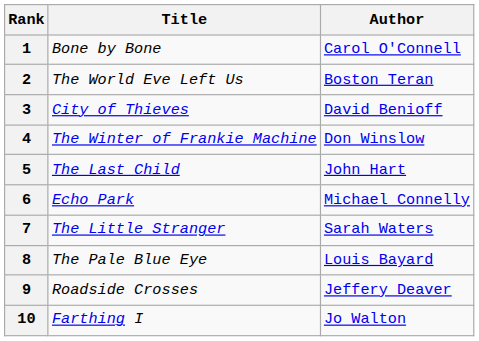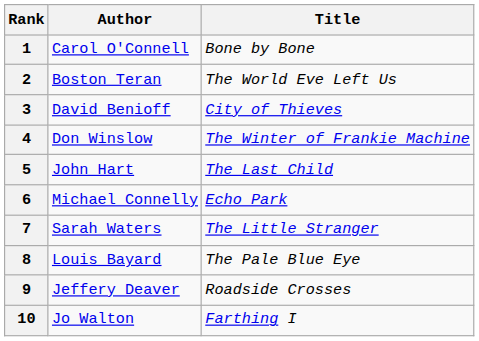 <table class="wikitable sortable" style="font-size:1.00em; line-height:1.5em;">
 <tr>
 <th>Rank</th>
+<th>Author</th>
 <th>Title</th>
-<th>Author</th>
 </tr>
 <tr>
 <th>1</th>
+<td><a href='#'>Carol O'Connell</a></td>
 <td><em>Bone by Bone</em></td>
-<td><a href='#'>Carol O'Connell</a></td>
 </tr>
 <tr>
 <th>2</th>
+<td><a href='#'>Boston Teran</a></td>
 <td><em>The World Eve Left Us</em></td>
-<td><a href='#'>Boston Teran</a></td>
 </tr>
 <tr>
 <th>3</th>
+<td><a href='#'>David Benioff</a></td>
 <td><em><a href='#'>City of Thieves</a></em></td>
-<td><a href='#'>David Benioff</a></td>
 </tr>
 <tr>
 <th>4</th>
+<td><a href='#'>Don Winslow</a></td>
 <td><em><a href='#'>The Winter of Frankie Machine</a></em></td>
-<td><a href='#'>Don Winslow</a></td>
 </tr>
 <tr>
 <th>5</th>
+<td><a href='#'>John Hart</a></td>
 <td><em><a href='#'>The Last Child</a></em></td>
-<td><a href='#'>John Hart</a></td>
 </tr>
 <tr>
 <th>6</th>
+<td><a href='#'>Michael Connelly</a></td>
 <td><em><a href='#'>Echo Park</a></em></td>
-<td><a href='#'>Michael Connelly</a></td>
 </tr>
 <tr>
 <th>7</th>
+<td><a href='#'>Sarah Waters</a></td>
 <td><em><a href='#'>The Little Stranger</a></em></td>
-<td><a href='#'>Sarah Waters</a></td>
 </tr>
 <tr>
 <th>8</th>
+<td><a href='#'>Louis Bayard</a></td>
 <td><em>The Pale Blue Eye</em></td>
-<td><a href='#'>Louis Bayard</a></td>
 </tr>
 <tr>
 <th>9</th>
+<td><a href='#'>Jeffery Deaver</a></td>
 <td><em>Roadside Crosses</em></td>
-<td><a href='#'>Jeffery Deaver</a></td>
 </tr>
 <tr>
 <th>10</th>
+<td><a href='#'>Jo Walton</a></td>
 <td><em><a href='#'>Farthing</a> I</em></td>
-<td><a href='#'>Jo Walton</a></td>
 </tr>
 </table>
